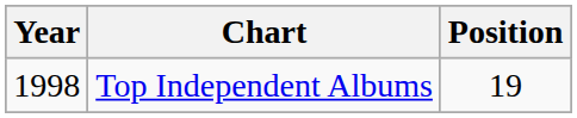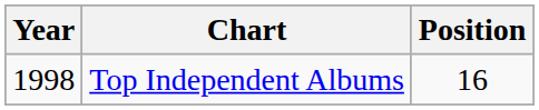 <table class="wikitable">
 <tr>
 <th>Year</th>
 <th>Chart</th>
 <th>Position</th>
 </tr>
 <tr>
 <td>1998</td>
 <td><a href='#'>Top Independent Albums</a></td>
-<td align="center">19</td>
+<td align="center">16</td>
 </tr>
 </table>
